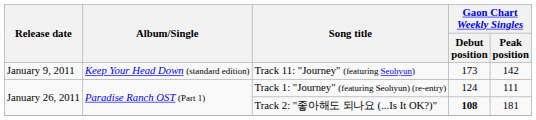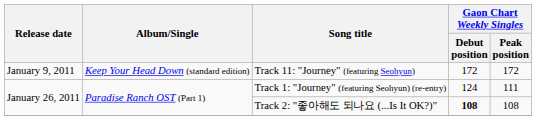 <table class="wikitable">
 <tr>
 <th rowspan="2">Release date</th>
 <th rowspan="2">Album/Single</th>
 <th rowspan="2">Song title</th>
 <th colspan="2"><a href='#'>Gaon Chart</a><br><em><a href='#'>Weekly Singles</a></em></th>
 </tr>
 <tr>
 <th>Debut<br>position</th>
 <th>Peak<br>position</th>
 </tr>
 <tr>
 <td>January 9, 2011</td>
 <td><em><a href='#'>Keep Your Head Down</a></em> <small>(standard edition)</small></td>
 <td>Track 11: "Journey" <small>(featuring <a href='#'>Seohyun</a>)</small></td>
-<td align="center">173</td>
-<td align="center">142</td>
+<td align="center">172</td>
+<td align="center">172</td>
 </tr>
 <tr>
 <td rowspan="2">January 26, 2011</td>
 <td rowspan="2"><em><a href='#'>Paradise Ranch OST</a></em> <small>(Part 1)</small></td>
 <td>Track 1: "Journey" <small>(featuring Seohyun) (re-entry)</small></td>
 <td align="center">124</td>
 <td align="center">111</td>
 </tr>
 <tr>
 <td>Track 2: "좋아해도 되나요 (...Is It OK?)"</td>
 <td align="center"><strong>108</strong></td>
-<td align="center">181</td>
+<td align="center">108</td>
 </tr>
 <tr>
 </tr>
 </table>
